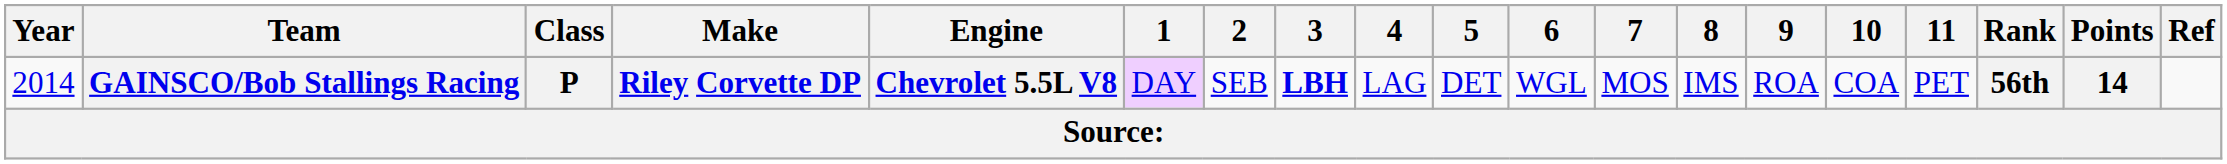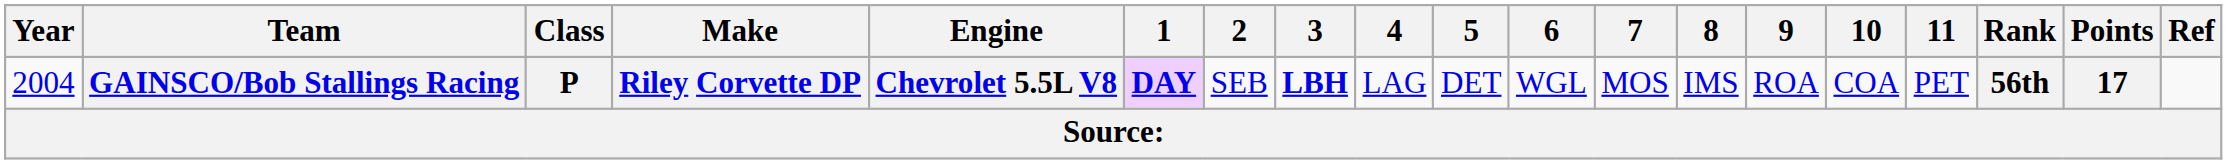 <table class="wikitable" style="text-align:center; font-size:90%">
 <tr>
 <th>Year</th>
 <th>Team</th>
 <th>Class</th>
 <th>Make</th>
 <th>Engine</th>
 <th>1</th>
 <th>2</th>
 <th>3</th>
 <th>4</th>
 <th>5</th>
 <th>6</th>
 <th>7</th>
 <th>8</th>
 <th>9</th>
 <th>10</th>
 <th>11</th>
 <th>Rank</th>
 <th>Points</th>
 <th>Ref</th>
 </tr>
 <tr>
-<td rowspan=1><a href='#'>2014</a></td>
+<td rowspan=1><a href='#'>2004</a></td>
 <th><a href='#'>GAINSCO/Bob Stallings Racing</a></th>
 <th rowspan=1>P</th>
 <th><a href='#'>Riley</a> <a href='#'>Corvette DP</a></th>
 <th rowspan=1><a href='#'>Chevrolet</a> 5.5L <a href='#'>V8</a></th>
-<td style="background:#EFCFFF;"><a href='#'>DAY</a><br></td>
+<td style="background:#EFCFFF;"><strong><a href='#'>DAY</a><br></strong></td>
 <td><a href='#'>SEB</a><br></td>
 <td><strong><a href='#'>LBH</a></strong></td>
 <td><a href='#'>LAG</a></td>
 <td><a href='#'>DET</a></td>
 <td><a href='#'>WGL</a><br></td>
 <td><a href='#'>MOS</a></td>
 <td><a href='#'>IMS</a></td>
 <td><a href='#'>ROA</a></td>
 <td><a href='#'>COA</a></td>
 <td><a href='#'>PET</a><br></td>
 <th rowspan=1>56th</th>
-<th rowspan=1>14</th>
+<th rowspan=1>17</th>
 <td></td>
 </tr>
 <tr>
 <th colspan="19">Source:</th>
 </tr>
 </table>
